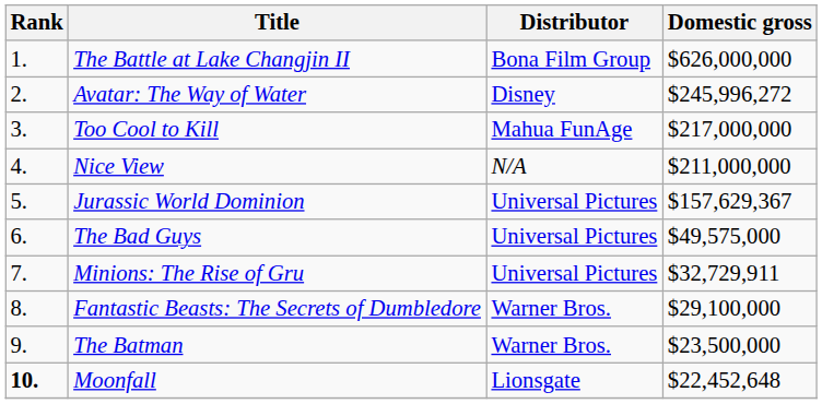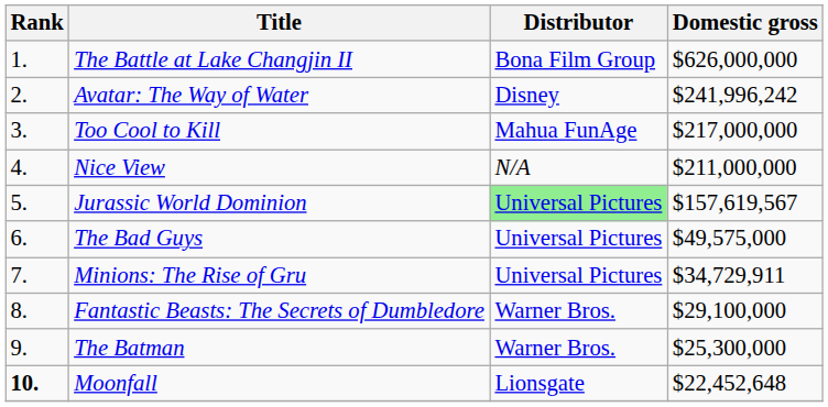 <table class="wikitable sortable" style="margin:auto; margin:auto;">
 <tr>
 <th>Rank</th>
 <th>Title</th>
 <th>Distributor</th>
 <th>Domestic gross</th>
 </tr>
 <tr>
 <td>1.</td>
 <td><em><a href='#'>The Battle at Lake Changjin II</a></em></td>
 <td><a href='#'>Bona Film Group</a></td>
 <td>$626,000,000</td>
 </tr>
 <tr>
 <td>2.</td>
 <td><em><a href='#'>Avatar: The Way of Water</a></em></td>
 <td><a href='#'>Disney</a></td>
-<td>$245,996,272</td>
+<td>$241,996,242</td>
 </tr>
 <tr>
 <td>3.</td>
 <td><em><a href='#'>Too Cool to Kill</a></em></td>
 <td><a href='#'>Mahua FunAge</a></td>
 <td>$217,000,000</td>
 </tr>
 <tr>
 <td>4.</td>
 <td><em><a href='#'> Nice View</a></em></td>
 <td><em>N/A</em></td>
 <td>$211,000,000</td>
 </tr>
 <tr>
 <td>5.</td>
 <td><em><a href='#'>Jurassic World Dominion</a></em></td>
-<td><a href='#'>Universal Pictures</a></td>
-<td>$157,629,367</td>
+<td style="background: lightgreen;"><a href='#'>Universal Pictures</a></td>
+<td>$157,619,567</td>
 </tr>
 <tr>
 <td>6.</td>
 <td><em><a href='#'> The Bad Guys</a></em></td>
 <td><a href='#'>Universal Pictures</a></td>
 <td>$49,575,000</td>
 </tr>
 <tr>
 <td>7.</td>
 <td><em><a href='#'>Minions: The Rise of Gru</a></em></td>
 <td><a href='#'>Universal Pictures</a></td>
-<td>$32,729,911</td>
+<td>$34,729,911</td>
 </tr>
 <tr>
 <td>8.</td>
 <td><em><a href='#'>Fantastic Beasts: The Secrets of Dumbledore</a></em></td>
 <td><a href='#'>Warner Bros.</a></td>
 <td>$29,100,000</td>
 </tr>
 <tr>
 <td>9.</td>
 <td><em><a href='#'>The Batman</a></em></td>
 <td><a href='#'>Warner Bros.</a></td>
-<td>$23,500,000</td>
+<td>$25,300,000</td>
 </tr>
 <tr>
 <td><strong>10.</strong></td>
 <td><em><a href='#'>Moonfall</a></em></td>
 <td><a href='#'> Lionsgate</a></td>
 <td>$22,452,648</td>
 </tr>
 <tr>
 </tr>
 </table>
